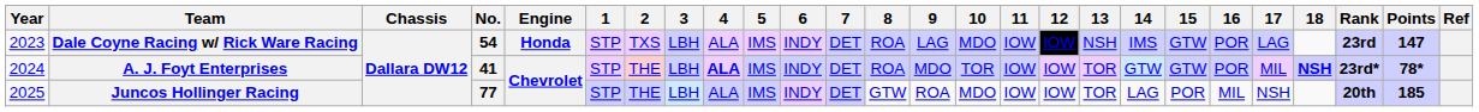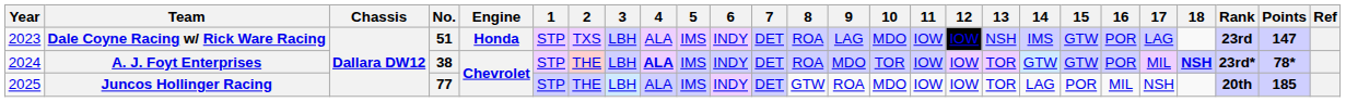 <table class="wikitable" style="text-align:center; font-size:85%;">
 <tr>
 <th>Year</th>
 <th>Team</th>
 <th>Chassis</th>
 <th>No.</th>
 <th>Engine</th>
 <th>1</th>
 <th>2</th>
 <th>3</th>
 <th>4</th>
 <th>5</th>
 <th>6</th>
 <th>7</th>
 <th>8</th>
 <th>9</th>
 <th>10</th>
 <th>11</th>
 <th>12</th>
 <th>13</th>
 <th>14</th>
 <th>15</th>
 <th>16</th>
 <th>17</th>
 <th>18</th>
 <th>Rank</th>
 <th>Points</th>
 <th>Ref</th>
 </tr>
 <tr>
 <td><a href='#'>2023</a></td>
 <th nowrap><a href='#'>Dale Coyne Racing</a> w/ <a href='#'>Rick Ware Racing</a></th>
 <th rowspan=3 nowrap><a href='#'>Dallara DW12</a></th>
-<th rowspan=1>54</th>
+<th rowspan=1>51</th>
 <th rowspan=1><a href='#'>Honda</a></th>
 <td style="background:#EFCFFF;"><a href='#'>STP</a><br></td>
 <td style="background:#EFCFFF;"><a href='#'>TXS</a><br></td>
 <td style="background:#CFCFFF;"><a href='#'>LBH</a><br></td>
 <td style="background:#EFCFFF;"><a href='#'>ALA</a><br></td>
 <td style="background:#EFCFFF;"><a href='#'>IMS</a><br></td>
 <td style="background:#EFCFFF;"><a href='#'>INDY</a><br></td>
 <td style="background:#CFCFFF;"><a href='#'>DET</a><br></td>
 <td style="background:#CFCFFF;"><a href='#'>ROA</a><br></td>
 <td style="background:#CFCFFF;"><a href='#'>LAG</a><br></td>
 <td style="background:#CFCFFF;"><a href='#'>MDO</a><br></td>
 <td style="background:#CFCFFF;"><a href='#'>IOW</a><br></td>
 <td style="background:#000000; color:white;"><a href='#'><span>IOW</span></a><br></td>
 <td style="background:#CFCFFF;"><a href='#'>NSH</a><br></td>
 <td style="background:#CFCFFF;"><a href='#'>IMS</a><br></td>
 <td style="background:#CFCFFF;"><a href='#'>GTW</a><br></td>
 <td style="background:#CFCFFF;"><a href='#'>POR</a><br></td>
 <td style="background:#CFCFFF;"><a href='#'>LAG</a><br></td>
 <td></td>
 <th style="background:#CFCFFF;">23rd</th>
 <th style="background:#CFCFFF;">147</th>
 <th></th>
 </tr>
 <tr>
 <td><a href='#'>2024</a></td>
 <th nowrap><a href='#'>A. J. Foyt Enterprises</a></th>
-<th>41</th>
+<th>38</th>
 <th rowspan=2><a href='#'>Chevrolet</a></th>
 <td style="background:#EFCFFF;"><a href='#'>STP</a><br></td>
 <td style="background:#FFCFCF;"><a href='#'>THE</a><br></td>
 <td style="background:#CFCFFF;"><a href='#'>LBH</a><br></td>
 <td style="background:#EFCFFF;"><strong><a href='#'>ALA</a><br></strong></td>
 <td style="background:#CFCFFF;"><a href='#'>IMS</a><br></td>
 <td style="background:#CFCFFF;"><a href='#'>INDY</a><br></td>
 <td style="background:#CFCFFF;"><a href='#'>DET</a><br></td>
 <td style="background:#CFCFFF;"><a href='#'>ROA</a><br></td>
 <td style="background:#CFCFFF;"><a href='#'>MDO</a><br></td>
 <td style="background:#CFCFFF;"><a href='#'>TOR</a><br></td>
 <td style="background:#CFCFFF;"><a href='#'>IOW</a><br></td>
 <td style="background:#EFCFFF;"><a href='#'>IOW</a><br></td>
 <td style="background:#EFCFFF;"><a href='#'>TOR</a><br></td>
 <td style="background:#CFEAFF;"><a href='#'>GTW</a><br></td>
 <td style="background:#CFCFFF;"><a href='#'>GTW</a><br></td>
 <td style="background:#CFCFFF;"><a href='#'>POR</a><br></td>
 <td style="background:#EFCFFF;"><a href='#'>MIL</a><br></td>
 <td style="background:#CFCFFF;"><strong><a href='#'>NSH</a><br></strong></td>
 <th style="background:#CFCFFF;">23rd*</th>
 <th style="background:#CFCFFF;">78*</th>
 <th></th>
 </tr>
 <tr>
 <td><a href='#'>2025</a></td>
 <th nowrap><a href='#'>Juncos Hollinger Racing</a></th>
 <th>77</th>
 <td style="background:#CFCFFF;"><a href='#'>STP</a><br></td>
 <td style="background:#CFCFFF;"><a href='#'>THE</a><br></td>
 <td style="background:#CFEAFF;"><a href='#'>LBH</a><br></td>
 <td style="background:#CFCFFF;"><a href='#'>ALA</a><br></td>
 <td style="background:#CFCFFF;"><a href='#'>IMS</a><br></td>
 <td style="background:#EFCFFF;"><a href='#'>INDY</a><br></td>
 <td style="background:#CFCFFF;"><a href='#'>DET</a><br></td>
 <td><a href='#'>GTW</a><br></td>
 <td><a href='#'>ROA</a><br></td>
 <td><a href='#'>MDO</a><br></td>
 <td><a href='#'>IOW</a><br></td>
 <td><a href='#'>IOW</a><br></td>
 <td><a href='#'>TOR</a><br></td>
 <td><a href='#'>LAG</a><br></td>
 <td><a href='#'>POR</a><br></td>
 <td><a href='#'>MIL</a><br></td>
 <td><a href='#'>NSH</a><br></td>
 <td></td>
 <th style=background:#CFCFFF>20th</th>
 <th style=background:#CFCFFF>185</th>
 <th></th>
 </tr>
 </table>
